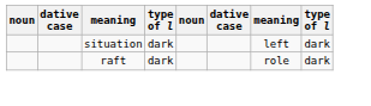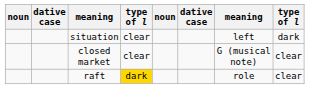 <table class="wikitable" style="text-align:center; margin-left: 1em">
 <tr>
 <th>noun</th>
 <th>dative <br> case</th>
 <th>meaning</th>
 <th>type <br> of <em>l</em></th>
 <th>noun</th>
 <th>dative <br> case</th>
 <th>meaning</th>
 <th>type <br> of <em>l</em></th>
 </tr>
 <tr>
 <td></td>
 <td></td>
 <td>situation</td>
-<td>dark</td>
+<td>clear</td>
 <td></td>
 <td></td>
 <td>left</td>
 <td>dark</td>
 </tr>
 <tr>
 <td></td>
 <td></td>
+<td>closed <br>market</td>
+<td>clear</td>
+<td></td>
+<td></td>
+<td>G (musical<br>note)</td>
+<td>clear</td>
+</tr>
+<tr>
+<td></td>
+<td></td>
 <td>raft</td>
-<td>dark</td>
+<td style="background: gold;">dark</td>
 <td></td>
 <td></td>
 <td>role</td>
-<td>dark</td>
+<td>clear</td>
 </tr>
 </table>
